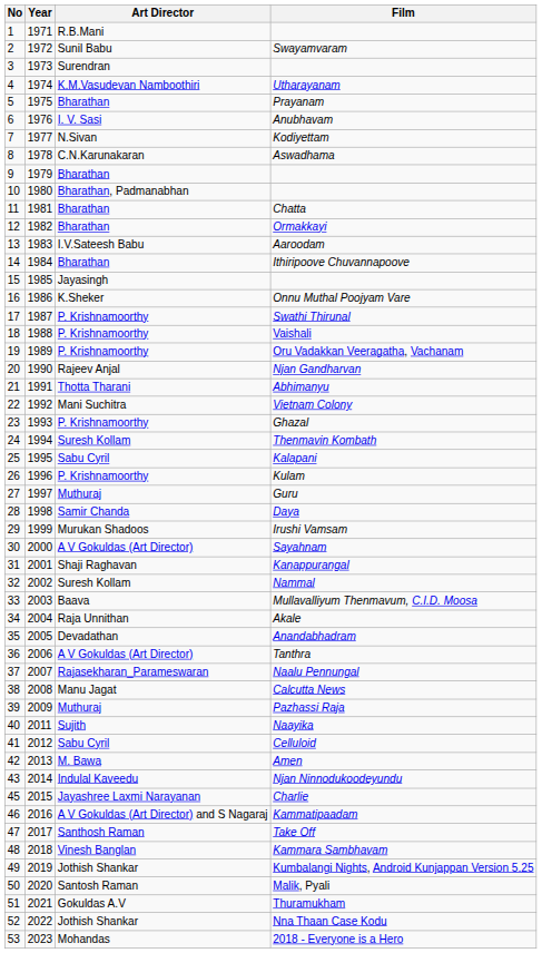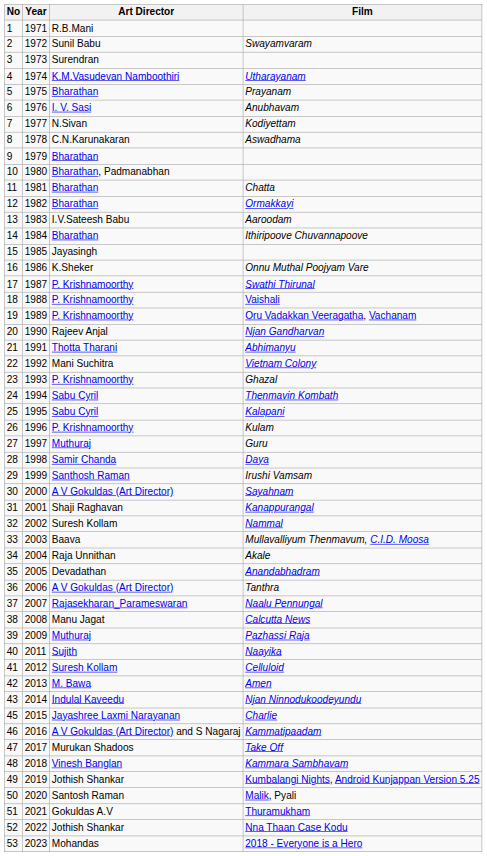 <table class="wikitable sortable">
 <tr>
 <th>No</th>
 <th>Year</th>
 <th>Art Director</th>
 <th>Film</th>
 </tr>
 <tr>
 <td>1</td>
 <td>1971</td>
 <td>R.B.Mani</td>
 <td></td>
 </tr>
 <tr>
 <td>2</td>
 <td>1972</td>
 <td>Sunil Babu</td>
 <td><em>Swayamvaram</em></td>
 </tr>
 <tr>
 <td>3</td>
 <td>1973</td>
 <td>Surendran</td>
 <td></td>
 </tr>
 <tr>
 <td>4</td>
 <td>1974</td>
 <td><a href='#'>K.M.Vasudevan Namboothiri</a></td>
 <td><em><a href='#'>Utharayanam</a></em></td>
 </tr>
 <tr>
 <td>5</td>
 <td>1975</td>
 <td><a href='#'>Bharathan</a></td>
 <td><em>Prayanam</em></td>
 </tr>
 <tr>
 <td>6</td>
 <td>1976</td>
 <td><a href='#'>I. V. Sasi</a></td>
 <td><em>Anubhavam</em></td>
 </tr>
 <tr>
 <td>7</td>
 <td>1977</td>
 <td>N.Sivan</td>
 <td><em>Kodiyettam</em></td>
 </tr>
 <tr>
 <td>8</td>
 <td>1978</td>
 <td>C.N.Karunakaran</td>
 <td><em>Aswadhama</em></td>
 </tr>
 <tr>
 <td>9</td>
 <td>1979</td>
 <td><a href='#'>Bharathan</a></td>
 <td></td>
 </tr>
 <tr>
 <td>10</td>
 <td>1980</td>
 <td><a href='#'>Bharathan</a>, Padmanabhan</td>
 <td></td>
 </tr>
 <tr>
 <td>11</td>
 <td>1981</td>
 <td><a href='#'>Bharathan</a></td>
 <td><em>Chatta</em></td>
 </tr>
 <tr>
 <td>12</td>
 <td>1982</td>
 <td><a href='#'>Bharathan</a></td>
 <td><em><a href='#'>Ormakkayi</a></em></td>
 </tr>
 <tr>
 <td>13</td>
 <td>1983</td>
 <td>I.V.Sateesh Babu</td>
 <td><em>Aaroodam</em></td>
 </tr>
 <tr>
 <td>14</td>
 <td>1984</td>
 <td><a href='#'>Bharathan</a></td>
 <td><em>Ithiripoove Chuvannapoove</em></td>
 </tr>
 <tr>
 <td>15</td>
 <td>1985</td>
 <td>Jayasingh</td>
 <td></td>
 </tr>
 <tr>
 <td>16</td>
 <td>1986</td>
 <td>K.Sheker</td>
 <td><em>Onnu Muthal Poojyam Vare</em></td>
 </tr>
 <tr>
 <td>17</td>
 <td>1987</td>
 <td><a href='#'>P. Krishnamoorthy</a></td>
 <td><a href='#'><em>Swathi Thirunal</em></a></td>
 </tr>
 <tr>
 <td>18</td>
 <td>1988</td>
 <td><a href='#'>P. Krishnamoorthy</a></td>
 <td><a href='#'>Vaishali</a></td>
 </tr>
 <tr>
 <td>19</td>
 <td>1989</td>
 <td><a href='#'>P. Krishnamoorthy</a></td>
 <td><a href='#'>Oru Vadakkan Veeragatha</a>, <a href='#'>Vachanam</a></td>
 </tr>
 <tr>
 <td>20</td>
 <td>1990</td>
 <td>Rajeev Anjal</td>
 <td><em><a href='#'>Njan Gandharvan</a></em></td>
 </tr>
 <tr>
 <td>21</td>
 <td>1991</td>
 <td><a href='#'>Thotta Tharani</a></td>
 <td><a href='#'><em>Abhimanyu</em></a></td>
 </tr>
 <tr>
 <td>22</td>
 <td>1992</td>
 <td>Mani Suchitra</td>
 <td><em><a href='#'>Vietnam Colony</a></em></td>
 </tr>
 <tr>
 <td>23</td>
 <td>1993</td>
 <td><a href='#'>P. Krishnamoorthy</a></td>
 <td><em>Ghazal</em></td>
 </tr>
 <tr>
 <td>24</td>
 <td>1994</td>
-<td><a href='#'>Suresh Kollam</a></td>
+<td><a href='#'>Sabu Cyril</a></td>
 <td><em><a href='#'>Thenmavin Kombath</a></em></td>
 </tr>
 <tr>
 <td>25</td>
 <td>1995</td>
 <td><a href='#'>Sabu Cyril</a></td>
 <td><a href='#'><em>Kalapani</em></a></td>
 </tr>
 <tr>
 <td>26</td>
 <td>1996</td>
 <td><a href='#'>P. Krishnamoorthy</a></td>
 <td><em>Kulam</em></td>
 </tr>
 <tr>
 <td>27</td>
 <td>1997</td>
 <td><a href='#'>Muthuraj</a></td>
 <td><em>Guru</em></td>
 </tr>
 <tr>
 <td>28</td>
 <td>1998</td>
 <td><a href='#'>Samir Chanda</a></td>
 <td><em><a href='#'>Daya</a></em></td>
 </tr>
 <tr>
 <td>29</td>
 <td>1999</td>
-<td>Murukan Shadoos</td>
+<td><a href='#'>Santhosh Raman</a></td>
 <td><em>Irushi Vamsam</em></td>
 </tr>
 <tr>
 <td>30</td>
 <td>2000</td>
 <td><a href='#'>A V Gokuldas (Art Director)</a></td>
 <td><em><a href='#'>Sayahnam</a></em></td>
 </tr>
 <tr>
 <td>31</td>
 <td>2001</td>
 <td>Shaji Raghavan</td>
 <td><em><a href='#'>Kanappurangal</a></em></td>
 </tr>
 <tr>
 <td>32</td>
 <td>2002</td>
 <td>Suresh Kollam</td>
 <td><em><a href='#'>Nammal</a></em></td>
 </tr>
 <tr>
 <td>33</td>
 <td>2003</td>
 <td>Baava</td>
 <td><em>Mullavalliyum Thenmavum, <a href='#'>C.I.D. Moosa</a></em></td>
 </tr>
 <tr>
 <td>34</td>
 <td>2004</td>
 <td>Raja Unnithan</td>
 <td><em>Akale</em></td>
 </tr>
 <tr>
 <td>35</td>
 <td>2005</td>
 <td>Devadathan</td>
 <td><em><a href='#'>Anandabhadram</a></em></td>
 </tr>
 <tr>
 <td>36</td>
 <td>2006</td>
 <td><a href='#'>A V Gokuldas (Art Director)</a></td>
 <td><em>Tanthra</em></td>
 </tr>
 <tr>
 <td>37</td>
 <td>2007</td>
 <td><a href='#'>Rajasekharan_Parameswaran</a></td>
 <td><em><a href='#'>Naalu Pennungal</a></em></td>
 </tr>
 <tr>
 <td>38</td>
 <td>2008</td>
 <td>Manu Jagat</td>
 <td><a href='#'><em>Calcutta News</em></a></td>
 </tr>
 <tr>
 <td>39</td>
 <td>2009</td>
 <td><a href='#'>Muthuraj</a></td>
 <td><a href='#'><em>Pazhassi Raja</em></a></td>
 </tr>
 <tr>
 <td>40</td>
 <td>2011</td>
 <td><a href='#'>Sujith</a></td>
 <td><em><a href='#'>Naayika</a></em></td>
 </tr>
 <tr>
 <td>41</td>
 <td>2012</td>
-<td><a href='#'>Sabu Cyril</a></td>
+<td><a href='#'>Suresh Kollam</a></td>
 <td><a href='#'><em>Celluloid</em></a></td>
 </tr>
 <tr>
 <td>42</td>
 <td>2013</td>
 <td><a href='#'>M. Bawa</a></td>
 <td><a href='#'><em>Amen</em></a></td>
 </tr>
 <tr>
 <td>43</td>
 <td>2014</td>
 <td><a href='#'>Indulal Kaveedu</a></td>
 <td><em><a href='#'>Njan Ninnodukoodeyundu</a></em></td>
 </tr>
 <tr>
 <td>45</td>
 <td>2015</td>
 <td><a href='#'>Jayashree Laxmi Narayanan</a></td>
 <td><a href='#'><em>Charlie</em></a></td>
 </tr>
 <tr>
 <td>46</td>
 <td>2016</td>
 <td><a href='#'>A V Gokuldas (Art Director)</a> and S Nagaraj</td>
 <td><em><a href='#'>Kammatipaadam</a></em></td>
 </tr>
 <tr>
 <td>47</td>
 <td>2017</td>
-<td><a href='#'>Santhosh Raman</a></td>
+<td>Murukan Shadoos</td>
 <td><a href='#'><em>Take Off</em></a></td>
 </tr>
 <tr>
 <td>48</td>
 <td>2018</td>
 <td><a href='#'>Vinesh Banglan</a></td>
 <td><em><a href='#'>Kammara Sambhavam</a></em></td>
 </tr>
 <tr>
 <td>49</td>
 <td>2019</td>
 <td>Jothish Shankar</td>
 <td><a href='#'>Kumbalangi Nights</a>, <a href='#'>Android Kunjappan Version 5.25</a></td>
 </tr>
 <tr>
 <td>50</td>
 <td>2020</td>
 <td>Santosh Raman</td>
 <td><a href='#'>Malik</a>, Pyali</td>
 </tr>
 <tr>
 <td>51</td>
 <td>2021</td>
 <td>Gokuldas A.V</td>
 <td><a href='#'>Thuramukham</a></td>
 </tr>
 <tr>
 <td>52</td>
 <td>2022</td>
 <td>Jothish Shankar</td>
 <td><a href='#'>Nna Thaan Case Kodu</a></td>
 </tr>
 <tr>
 <td>53</td>
 <td>2023</td>
 <td>Mohandas</td>
 <td><a href='#'>2018 - Everyone is a Hero</a></td>
 </tr>
 </table>
